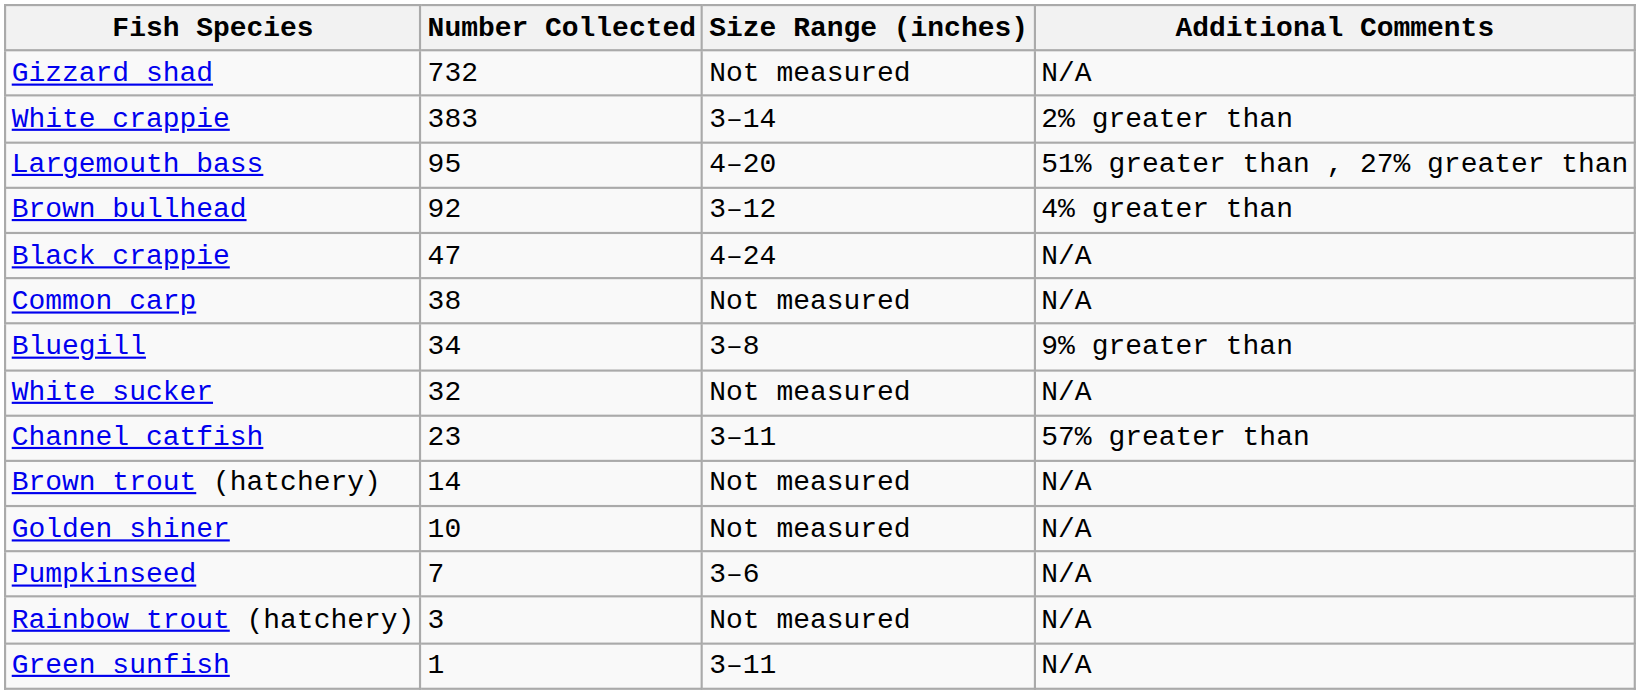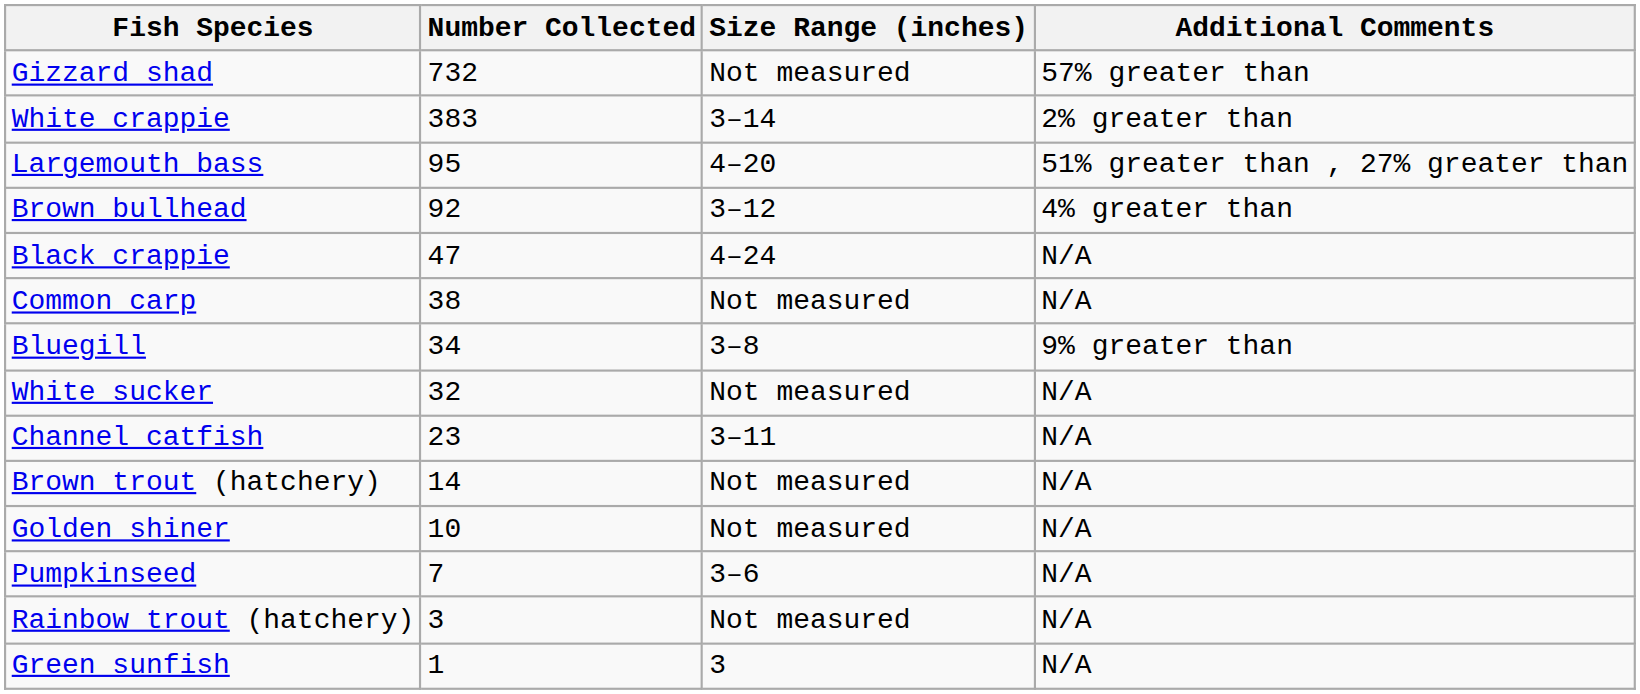 <table class="wikitable sortable" border="1">
 <tr>
 <th>Fish Species</th>
 <th>Number Collected</th>
 <th>Size Range (inches)</th>
 <th>Additional Comments</th>
 </tr>
 <tr>
 <td><a href='#'>Gizzard shad</a></td>
 <td>732</td>
 <td>Not measured</td>
-<td>N/A</td>
+<td>57% greater than </td>
 </tr>
 <tr>
 <td><a href='#'>White crappie</a></td>
 <td>383</td>
 <td>3–14</td>
 <td>2% greater than </td>
 </tr>
 <tr>
 <td><a href='#'>Largemouth bass</a></td>
 <td>95</td>
 <td>4–20</td>
 <td>51% greater than , 27% greater than </td>
 </tr>
 <tr>
 <td><a href='#'>Brown bullhead</a></td>
 <td>92</td>
 <td>3–12</td>
 <td>4% greater than </td>
 </tr>
 <tr>
 <td><a href='#'>Black crappie</a></td>
 <td>47</td>
 <td>4–24</td>
 <td>N/A</td>
 </tr>
 <tr>
 <td><a href='#'>Common carp</a></td>
 <td>38</td>
 <td>Not measured</td>
 <td>N/A</td>
 </tr>
 <tr>
 <td><a href='#'>Bluegill</a></td>
 <td>34</td>
 <td>3–8</td>
 <td>9% greater than </td>
 </tr>
 <tr>
 <td><a href='#'>White sucker</a></td>
 <td>32</td>
 <td>Not measured</td>
 <td>N/A</td>
 </tr>
 <tr>
 <td><a href='#'>Channel catfish</a></td>
 <td>23</td>
 <td>3–11</td>
-<td>57% greater than </td>
+<td>N/A</td>
 </tr>
 <tr>
 <td><a href='#'>Brown trout</a> (hatchery)</td>
 <td>14</td>
 <td>Not measured</td>
 <td>N/A</td>
 </tr>
 <tr>
 <td><a href='#'>Golden shiner</a></td>
 <td>10</td>
 <td>Not measured</td>
 <td>N/A</td>
 </tr>
 <tr>
 <td><a href='#'>Pumpkinseed</a></td>
 <td>7</td>
 <td>3–6</td>
 <td>N/A</td>
 </tr>
 <tr>
 <td><a href='#'>Rainbow trout</a> (hatchery)</td>
 <td>3</td>
 <td>Not measured</td>
 <td>N/A</td>
 </tr>
 <tr>
 <td><a href='#'>Green sunfish</a></td>
 <td>1</td>
-<td>3–11</td>
+<td>3</td>
 <td>N/A</td>
 </tr>
 </table>
